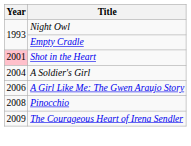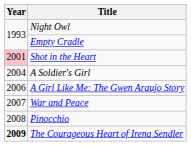 <table class="wikitable">
 <tr>
 <th>Year</th>
 <th>Title</th>
 </tr>
 <tr>
 <td rowspan="2">1993</td>
 <td><em>Night Owl</em></td>
 </tr>
 <tr>
 <td><em><a href='#'>Empty Cradle</a></em></td>
 </tr>
 <tr>
 <td style="background: pink;">2001</td>
 <td><em><a href='#'>Shot in the Heart</a></em></td>
 </tr>
 <tr>
 <td>2004</td>
 <td><em>A Soldier's Girl</em></td>
 </tr>
 <tr>
 <td>2006</td>
 <td><em><a href='#'>A Girl Like Me: The Gwen Araujo Story</a></em></td>
 </tr>
 <tr>
+<td>2007</td>
+<td><em><a href='#'>War and Peace</a></em></td>
+</tr>
+<tr>
 <td>2008</td>
 <td><em><a href='#'>Pinocchio</a></em></td>
 </tr>
 <tr>
-<td>2009</td>
+<td><strong>2009</strong></td>
 <td><em><a href='#'>The Courageous Heart of Irena Sendler</a></em></td>
 </tr>
 </table>
